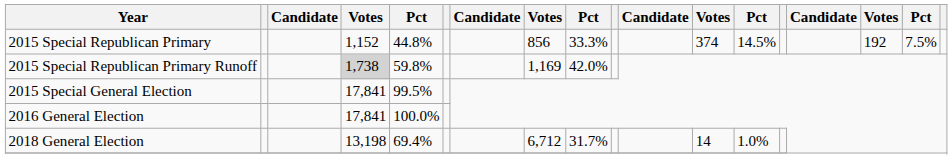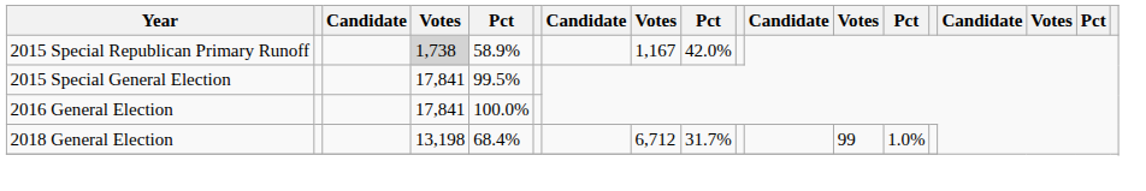 <table class="wikitable" style="margin:0.5em ; font-size:95%">
 <tr>
 <th>Year</th>
 <th></th>
 <th>Candidate</th>
 <th>Votes</th>
 <th>Pct</th>
 <th></th>
 <th>Candidate</th>
 <th>Votes</th>
 <th>Pct</th>
 <th></th>
 <th>Candidate</th>
 <th>Votes</th>
 <th>Pct</th>
 <th></th>
 <th>Candidate</th>
 <th>Votes</th>
 <th>Pct</th>
 <th></th>
 </tr>
 <tr>
-<td>2015 Special Republican Primary</td>
-<td></td>
-<td></td>
-<td>1,152</td>
-<td>44.8%</td>
-<td></td>
-<td></td>
-<td>856</td>
-<td>33.3%</td>
-<td></td>
-<td></td>
-<td>374</td>
-<td>14.5%</td>
-<td></td>
-<td></td>
-<td>192</td>
-<td>7.5%</td>
-<td></td>
-</tr>
-<tr>
 <td>2015 Special Republican Primary Runoff</td>
 <td></td>
 <td></td>
 <td style="background: lightgrey;">1,738</td>
-<td>59.8%</td>
+<td>58.9%</td>
 <td></td>
 <td></td>
-<td>1,169</td>
+<td>1,167</td>
 <td>42.0%</td>
 <td></td>
 </tr>
 <tr>
 <td>2015 Special General Election</td>
 <td></td>
 <td></td>
 <td>17,841</td>
 <td>99.5%</td>
 <td></td>
 </tr>
 <tr>
 <td>2016 General Election</td>
 <td></td>
 <td></td>
 <td>17,841</td>
 <td>100.0%</td>
 <td></td>
 </tr>
 <tr>
 <td>2018 General Election</td>
 <td></td>
 <td></td>
 <td>13,198</td>
-<td>69.4%</td>
+<td>68.4%</td>
 <td></td>
 <td></td>
 <td>6,712</td>
 <td>31.7%</td>
 <td></td>
 <td></td>
-<td>14</td>
+<td>99</td>
 <td>1.0%</td>
 <td></td>
 </tr>
 <tr>
 </tr>
 </table>
